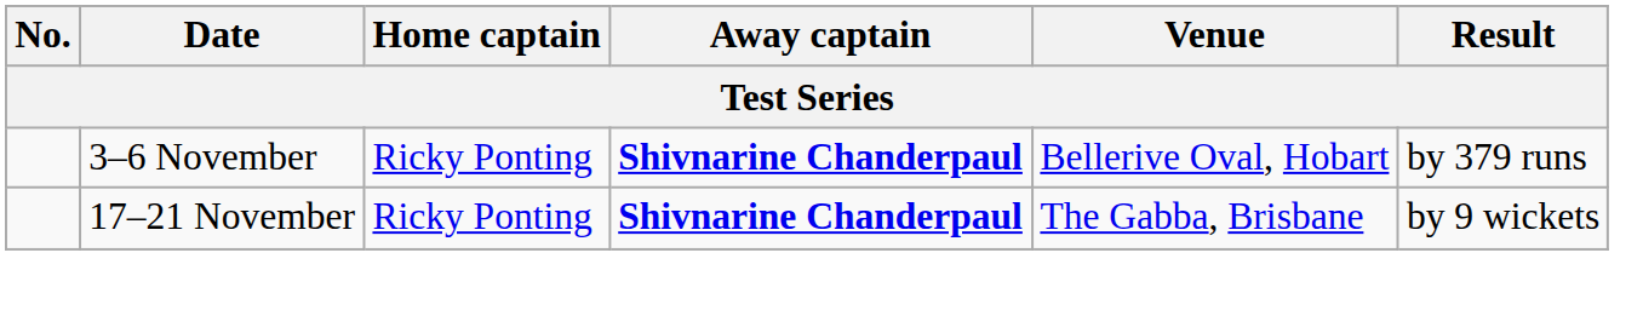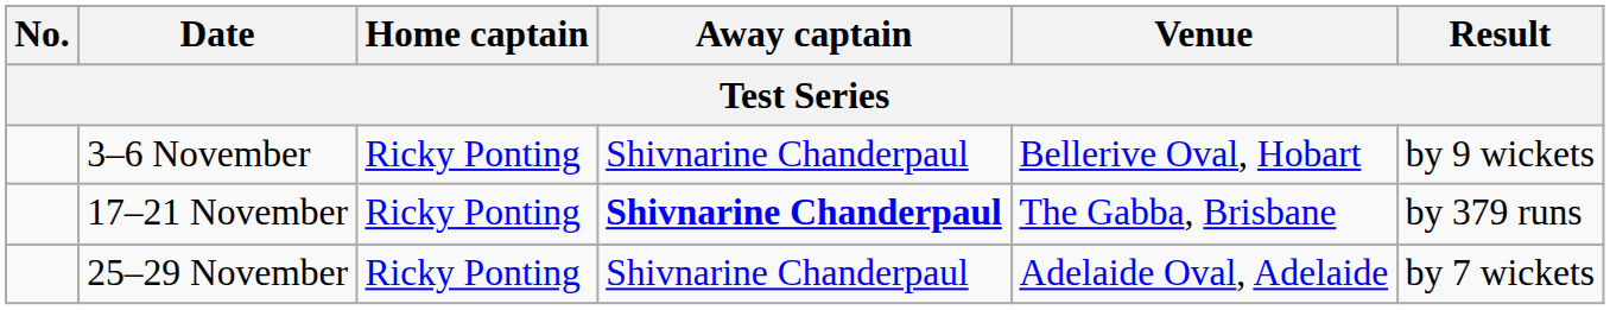 <table class="wikitable">
 <tr style="background:#efefef;">
 <th>No.</th>
 <th>Date</th>
 <th>Home captain</th>
 <th>Away captain</th>
 <th>Venue</th>
 <th>Result</th>
 </tr>
 <tr>
 <th colspan="6">Test Series</th>
 </tr>
 <tr>
 <td></td>
 <td>3–6 November</td>
 <td><a href='#'>Ricky Ponting</a></td>
-<td><strong><a href='#'>Shivnarine Chanderpaul</a></strong></td>
+<td><a href='#'>Shivnarine Chanderpaul</a></td>
 <td><a href='#'>Bellerive Oval</a>, <a href='#'>Hobart</a></td>
-<td> by 379 runs</td>
+<td> by 9 wickets</td>
 </tr>
 <tr>
 <td></td>
 <td>17–21 November</td>
 <td><a href='#'>Ricky Ponting</a></td>
 <td><strong><a href='#'>Shivnarine Chanderpaul</a></strong></td>
 <td><a href='#'>The Gabba</a>, <a href='#'>Brisbane</a></td>
-<td> by 9 wickets</td>
+<td> by 379 runs</td>
+</tr>
+<tr>
+<td></td>
+<td>25–29 November</td>
+<td><a href='#'>Ricky Ponting</a></td>
+<td><a href='#'>Shivnarine Chanderpaul</a></td>
+<td><a href='#'>Adelaide Oval</a>, <a href='#'>Adelaide</a></td>
+<td> by 7 wickets</td>
 </tr>
 </table>
